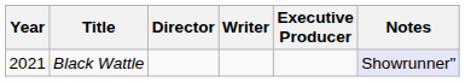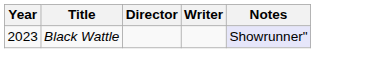 <table class="wikitable">
 <tr>
 <th>Year</th>
 <th>Title</th>
 <th>Director</th>
 <th>Writer</th>
-<th>Executive<br>Producer</th>
 <th>Notes</th>
 </tr>
 <tr>
-<td>2021</td>
+<td>2023</td>
 <td><em>Black Wattle</em></td>
-<td></td>
 <td></td>
 <td></td>
 <td style="background: lavender;">Showrunner"</td>
 </tr>
 </table>
